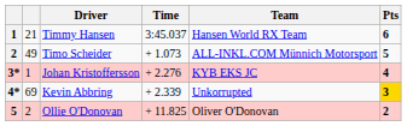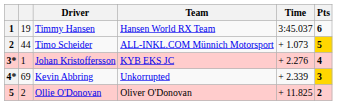 <table class="wikitable" style="font-size:95%">
 <tr>
 <th></th>
 <th></th>
 <th>Driver</th>
+<th>Team</th>
 <th>Time</th>
-<th>Team</th>
 <th>Pts</th>
 </tr>
 <tr>
 <th>1</th>
-<td>21</td>
+<td>19</td>
 <td> <a href='#'>Timmy Hansen</a></td>
+<td><a href='#'>Hansen World RX Team</a></td>
 <td>3:45.037</td>
-<td><a href='#'>Hansen World RX Team</a></td>
 <td><strong>6</strong></td>
 </tr>
 <tr>
 <th>2</th>
-<td>49</td>
+<td>44</td>
 <td> <a href='#'>Timo Scheider</a></td>
+<td><a href='#'>ALL-INKL.COM Münnich Motorsport</a></td>
 <td>+ 1.073</td>
-<td><a href='#'>ALL-INKL.COM Münnich Motorsport</a></td>
-<td><strong>5</strong></td>
+<td style="background: gold;"><strong>5</strong></td>
 </tr>
 <tr>
 <th style="background:#ffcccc;">3*</th>
 <td style="background:#ffcccc;">1</td>
 <td style="background:#ffcccc;"> <a href='#'>Johan Kristoffersson</a></td>
+<td style="background:#ffcccc;"><a href='#'>KYB EKS JC</a></td>
 <td style="background:#ffcccc;">+ 2.276</td>
-<td style="background:#ffcccc;"><a href='#'>KYB EKS JC</a></td>
 <td style="background:#ffcccc;"><strong>4</strong></td>
 </tr>
 <tr>
 <th>4*</th>
 <td>69</td>
 <td> <a href='#'>Kevin Abbring</a></td>
+<td><a href='#'>Unkorrupted</a></td>
 <td>+ 2.339</td>
-<td><a href='#'>Unkorrupted</a></td>
 <td style="background: gold;"><strong>3</strong></td>
 </tr>
 <tr>
 <th style="background:#ffcccc;">5</th>
 <td style="background:#ffcccc;">2</td>
 <td style="background:#ffcccc;"> <a href='#'>Ollie O'Donovan</a></td>
+<td style="background:#ffcccc;">Oliver O'Donovan</td>
 <td style="background:#ffcccc;">+ 11.825</td>
-<td style="background:#ffcccc;">Oliver O'Donovan</td>
 <td style="background:#ffcccc;"><strong>2</strong></td>
 </tr>
 </table>
